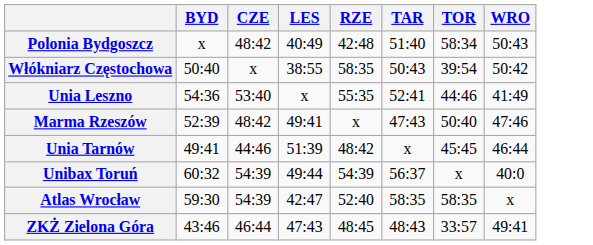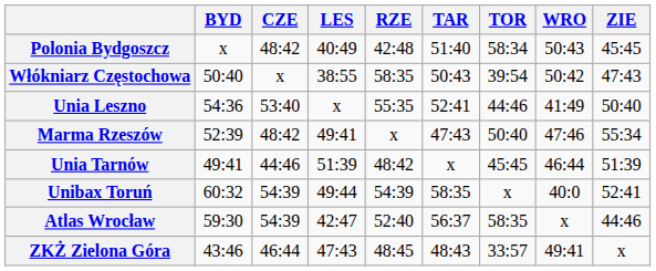 <table align="center" cellspacing="0" cellpadding="3" style="background-color: #f9f9f9; font-size: 90%; text-align: center" class="wikitable">
 <tr style="background:#F0F0F0;">
 <th align="left"> </th>
 <th width=40px><a href='#'>BYD</a></th>
 <th width=40px><a href='#'>CZE</a></th>
 <th width=40px><a href='#'>LES</a></th>
 <th width=40px><a href='#'>RZE</a></th>
 <th width=40px><a href='#'>TAR</a></th>
 <th width=40px><a href='#'>TOR</a></th>
 <th width=40px><a href='#'>WRO</a></th>
+<th width=40px><a href='#'>ZIE</a></th>
 </tr>
 <tr>
 <th><a href='#'>Polonia Bydgoszcz</a></th>
 <td>x</td>
 <td>48:42</td>
 <td>40:49</td>
 <td>42:48</td>
 <td>51:40</td>
 <td>58:34</td>
 <td>50:43</td>
+<td>45:45</td>
 </tr>
 <tr>
 <th><a href='#'>Włókniarz Częstochowa</a></th>
 <td>50:40</td>
 <td>x</td>
 <td>38:55</td>
 <td>58:35</td>
 <td>50:43</td>
 <td>39:54</td>
 <td>50:42</td>
+<td>47:43</td>
 </tr>
 <tr>
 <th><a href='#'>Unia Leszno</a></th>
 <td>54:36</td>
 <td>53:40</td>
 <td>x</td>
 <td>55:35</td>
 <td>52:41</td>
 <td>44:46</td>
 <td>41:49</td>
+<td>50:40</td>
 </tr>
 <tr>
 <th><a href='#'>Marma Rzeszów</a></th>
 <td>52:39</td>
 <td>48:42</td>
 <td>49:41</td>
 <td>x</td>
 <td>47:43</td>
 <td>50:40</td>
 <td>47:46</td>
+<td>55:34</td>
 </tr>
 <tr>
 <th><a href='#'>Unia Tarnów</a></th>
 <td>49:41</td>
 <td>44:46</td>
 <td>51:39</td>
 <td>48:42</td>
 <td>x</td>
 <td>45:45</td>
 <td>46:44</td>
+<td>51:39</td>
 </tr>
 <tr>
 <th><a href='#'>Unibax Toruń</a></th>
 <td>60:32</td>
 <td>54:39</td>
 <td>49:44</td>
 <td>54:39</td>
-<td>56:37</td>
+<td>58:35</td>
 <td>x</td>
 <td>40:0</td>
+<td>52:41</td>
 </tr>
 <tr>
 <th><a href='#'>Atlas Wrocław</a></th>
 <td>59:30</td>
 <td>54:39</td>
 <td>42:47</td>
 <td>52:40</td>
-<td>58:35</td>
+<td>56:37</td>
 <td>58:35</td>
 <td>x</td>
+<td>44:46</td>
 </tr>
 <tr>
 <th><a href='#'>ZKŻ Zielona Góra</a></th>
 <td>43:46</td>
 <td>46:44</td>
 <td>47:43</td>
 <td>48:45</td>
 <td>48:43</td>
 <td>33:57</td>
 <td>49:41</td>
+<td>x</td>
 </tr>
 </table>
